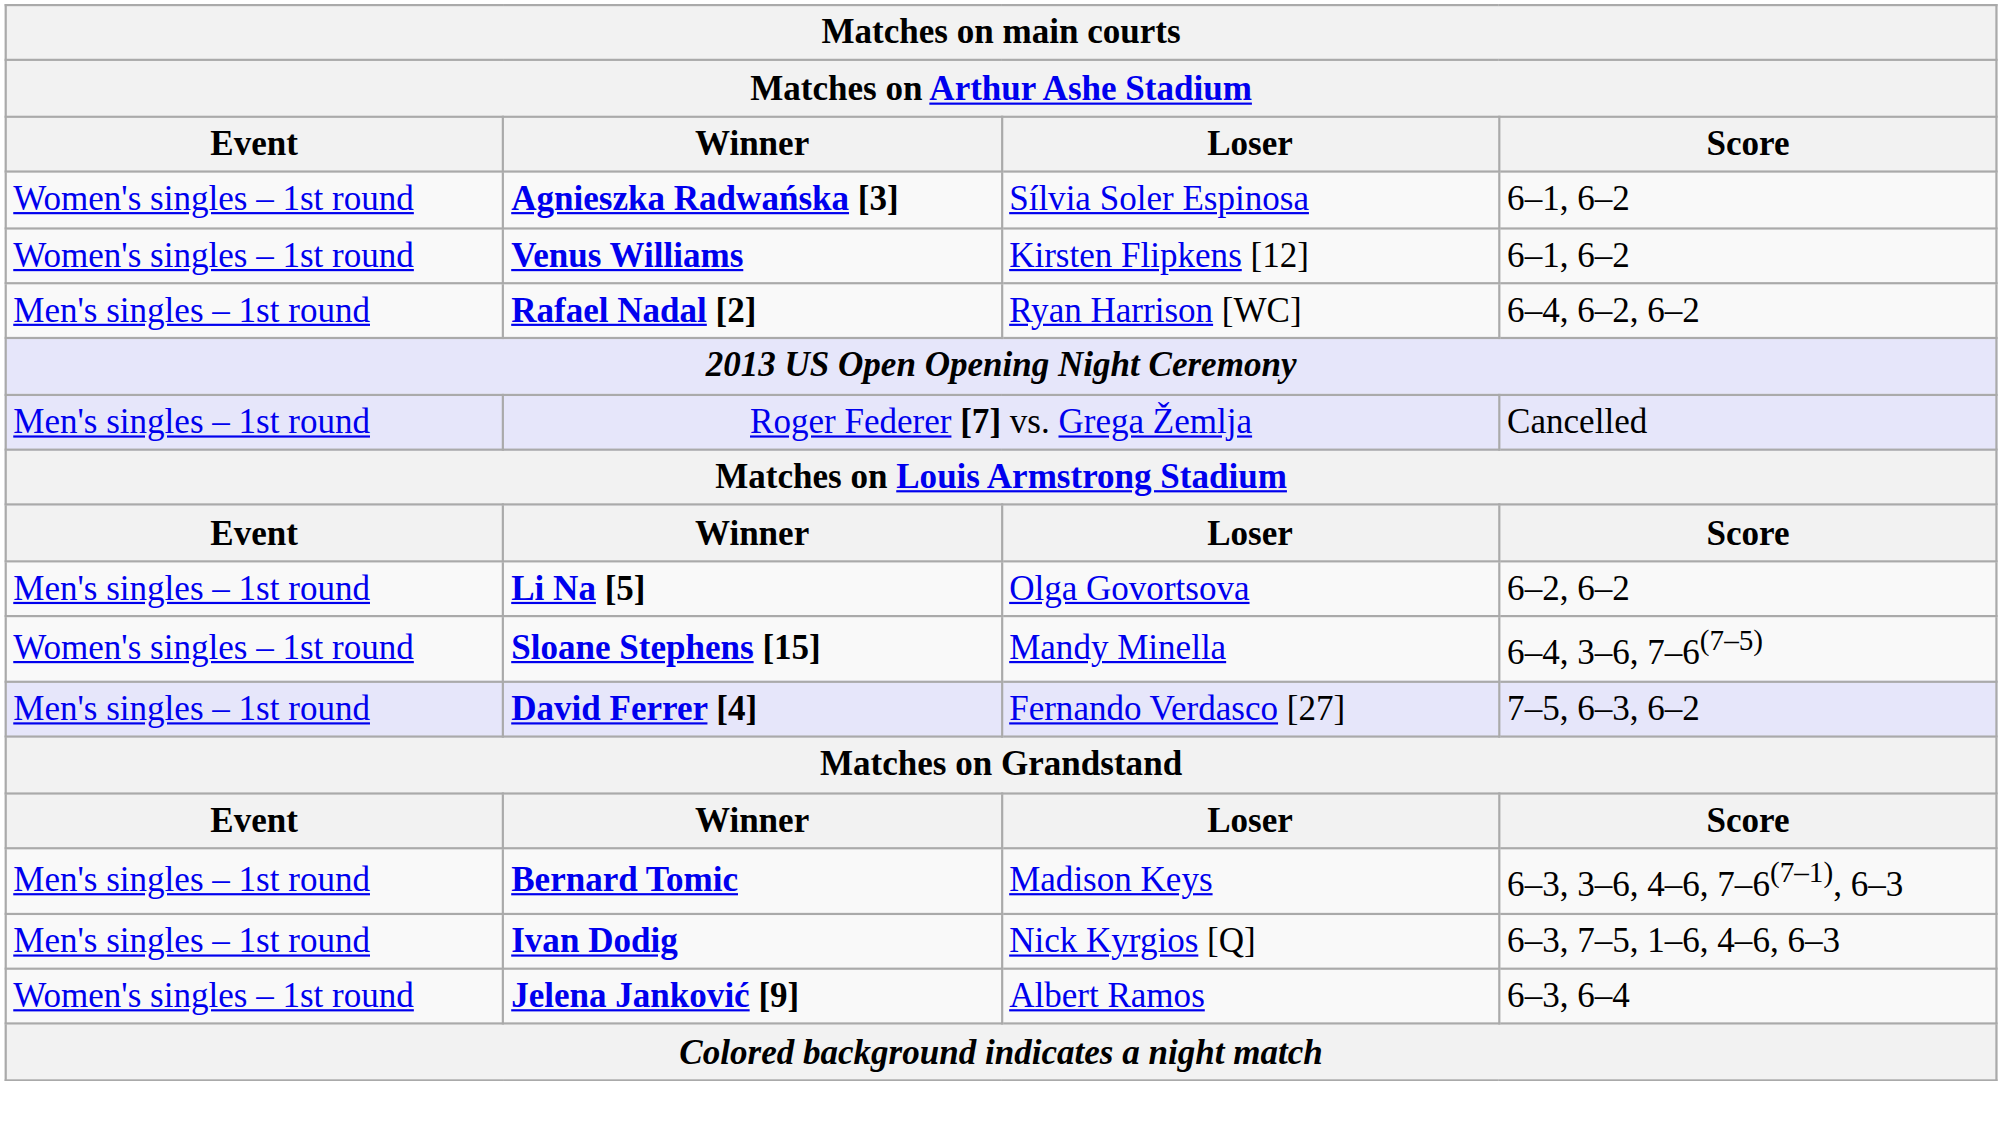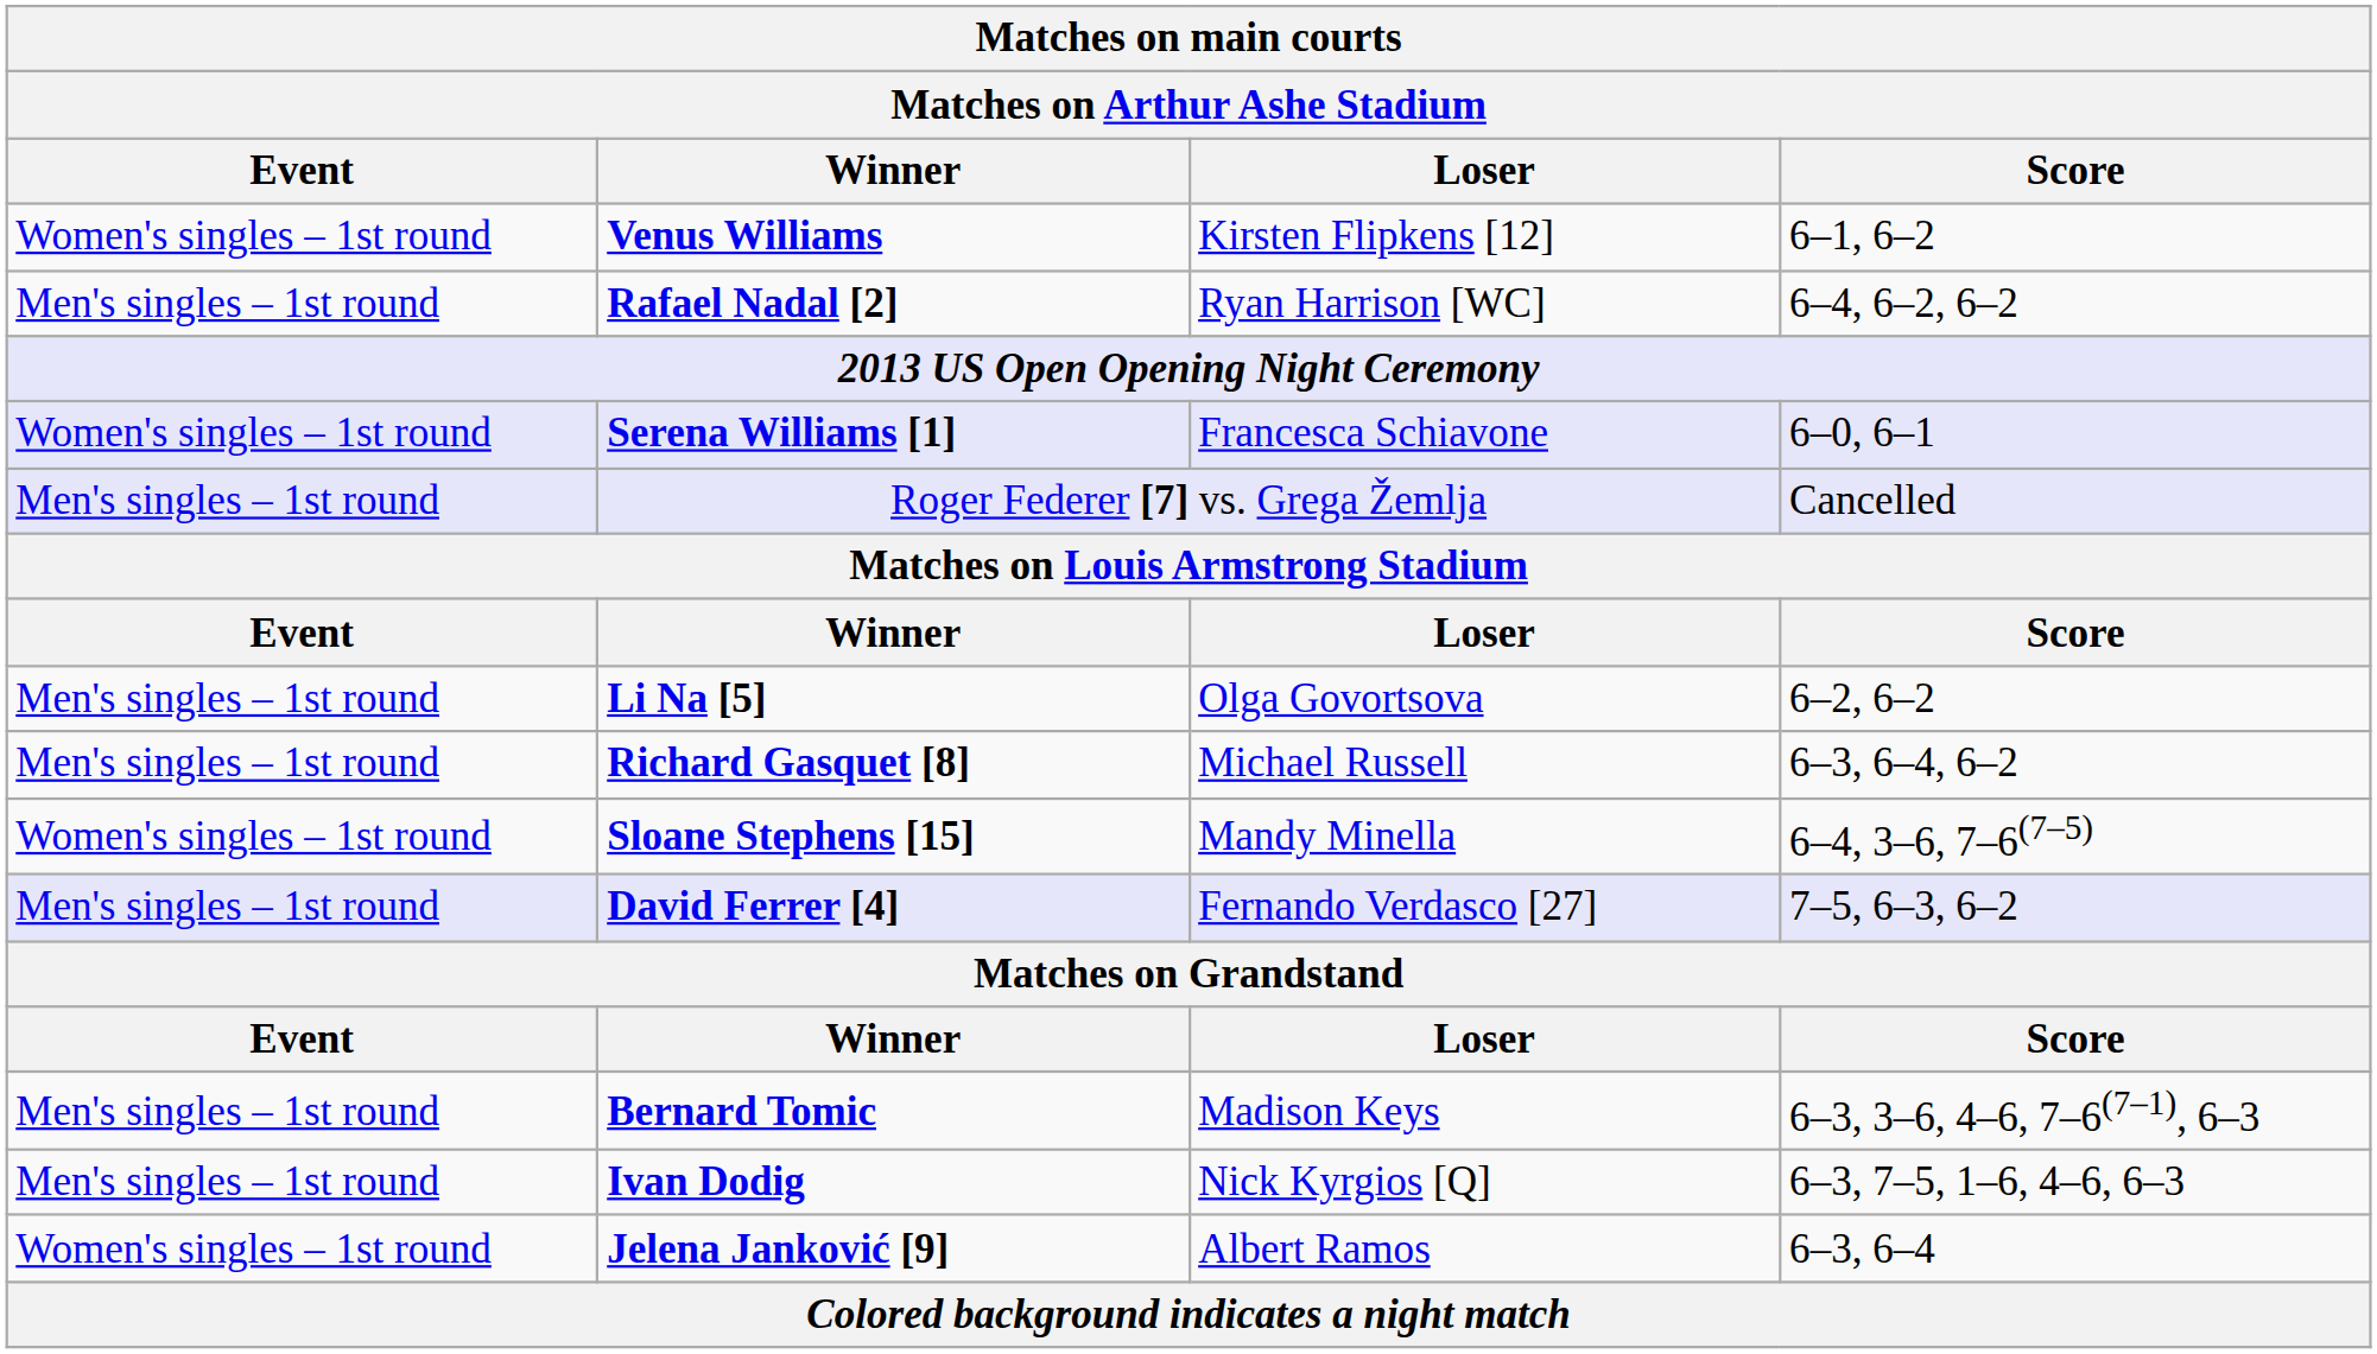 <table class="wikitable collapsible uncollapsed" style="margin:auto;">
 <tr>
 <th colspan="4" style="white-space:nowrap;">Matches on main courts</th>
 </tr>
 <tr>
 <th colspan="4"><strong>Matches on <a href='#'>Arthur Ashe Stadium</a></strong></th>
 </tr>
 <tr>
 <th style="width:220px;">Event</th>
 <th style="width:220px;">Winner</th>
 <th style="width:220px;">Loser</th>
 <th style="width:220px;">Score</th>
 </tr>
 <tr>
 <td><a href='#'>Women's singles – 1st round</a></td>
-<td> <strong><a href='#'>Agnieszka Radwańska</a> [3]</strong></td>
-<td> <a href='#'>Sílvia Soler Espinosa</a></td>
-<td>6–1, 6–2</td>
-</tr>
-<tr>
-<td><a href='#'>Women's singles – 1st round</a></td>
 <td> <strong><a href='#'>Venus Williams</a></strong></td>
 <td> <a href='#'>Kirsten Flipkens</a> [12]</td>
 <td>6–1, 6–2</td>
 </tr>
 <tr>
 <td><a href='#'>Men's singles – 1st round</a></td>
 <td> <strong><a href='#'>Rafael Nadal</a> [2]</strong></td>
 <td> <a href='#'>Ryan Harrison</a> [WC]</td>
 <td>6–4, 6–2, 6–2</td>
 </tr>
 <tr style="background:lavender;">
 <td align="center" colspan="4"><strong><em>2013 US Open Opening Night Ceremony</em></strong></td>
+</tr>
+<tr style="background:lavender;">
+<td><a href='#'>Women's singles – 1st round</a></td>
+<td> <strong><a href='#'>Serena Williams</a> [1]</strong></td>
+<td> <a href='#'>Francesca Schiavone</a></td>
+<td>6–0, 6–1</td>
 </tr>
 <tr style="background:lavender;">
 <td><a href='#'>Men's singles – 1st round</a></td>
 <td style="text-align:center;" colspan="2"> <a href='#'>Roger Federer</a><strong> [7]</strong> vs.  <a href='#'>Grega Žemlja</a></td>
 <td>Cancelled </td>
 </tr>
 <tr style="background:lavender;">
 <th colspan="4"><strong>Matches on <a href='#'>Louis Armstrong Stadium</a></strong></th>
 </tr>
 <tr>
 <th style="width:220px;">Event</th>
 <th style="width:220px;">Winner</th>
 <th style="width:220px;">Loser</th>
 <th style="width:220px;">Score</th>
 </tr>
 <tr>
 <td><a href='#'>Men's singles – 1st round</a></td>
 <td> <strong><a href='#'>Li Na</a> [5]</strong></td>
 <td> <a href='#'>Olga Govortsova</a></td>
 <td>6–2, 6–2</td>
+</tr>
+<tr>
+<td><a href='#'>Men's singles – 1st round</a></td>
+<td> <strong><a href='#'>Richard Gasquet</a> [8]</strong></td>
+<td> <a href='#'>Michael Russell</a></td>
+<td>6–3, 6–4, 6–2</td>
 </tr>
 <tr>
 <td><a href='#'>Women's singles – 1st round</a></td>
 <td> <strong><a href='#'>Sloane Stephens</a> [15]</strong></td>
 <td> <a href='#'>Mandy Minella</a></td>
 <td>6–4, 3–6, 7–6<sup>(7–5)</sup></td>
 </tr>
 <tr style="background:lavender;">
 <td><a href='#'>Men's singles – 1st round</a></td>
 <td> <strong><a href='#'>David Ferrer</a> [4]</strong></td>
 <td> <a href='#'>Fernando Verdasco</a> [27]</td>
 <td>7–5, 6–3, 6–2</td>
 </tr>
 <tr>
 <th colspan="4"><strong>Matches on Grandstand</strong></th>
 </tr>
 <tr>
 <th style="width:220px;">Event</th>
 <th style="width:220px;">Winner</th>
 <th style="width:220px;">Loser</th>
 <th style="width:220px;">Score</th>
 </tr>
 <tr>
 <td><a href='#'>Men's singles – 1st round</a></td>
 <td> <strong><a href='#'>Bernard Tomic</a></strong></td>
 <td> <a href='#'>Madison Keys</a></td>
 <td>6–3, 3–6, 4–6, 7–6<sup>(7–1)</sup>, 6–3</td>
 </tr>
 <tr>
 <td><a href='#'>Men's singles – 1st round</a></td>
 <td> <strong><a href='#'>Ivan Dodig</a></strong></td>
 <td> <a href='#'>Nick Kyrgios</a> [Q]</td>
 <td>6–3, 7–5, 1–6, 4–6, 6–3</td>
 </tr>
 <tr>
 <td><a href='#'>Women's singles – 1st round</a></td>
 <td> <strong><a href='#'>Jelena Janković</a> [9]</strong></td>
 <td> <a href='#'>Albert Ramos</a></td>
 <td>6–3, 6–4</td>
 </tr>
 <tr>
 <th colspan="4"><em>Colored background indicates a night match</em></th>
 </tr>
 </table>
